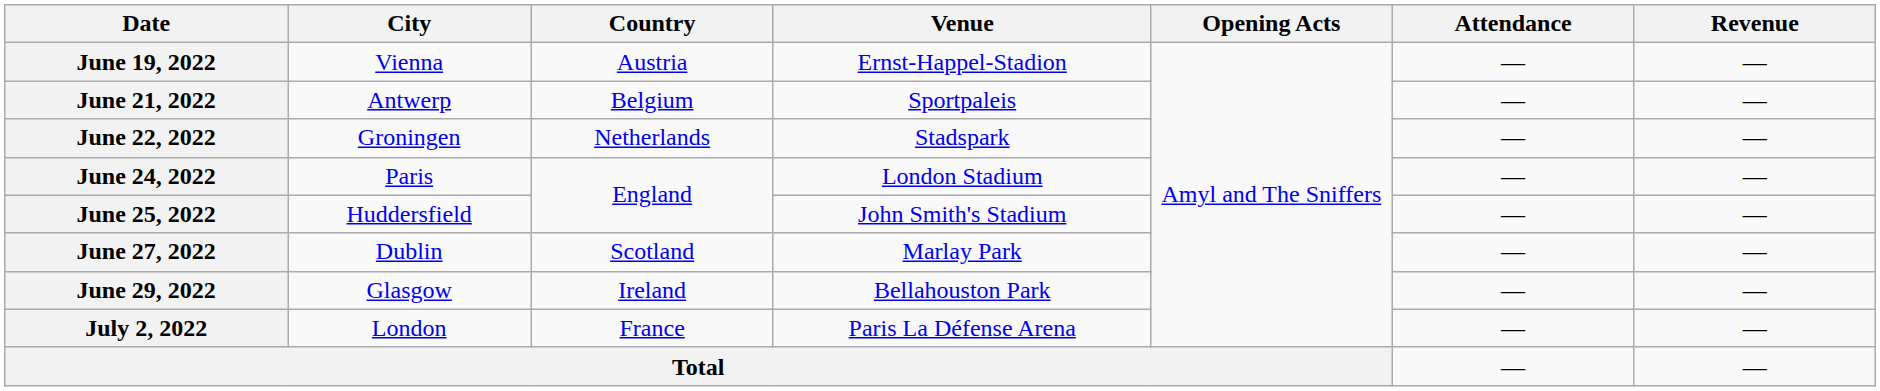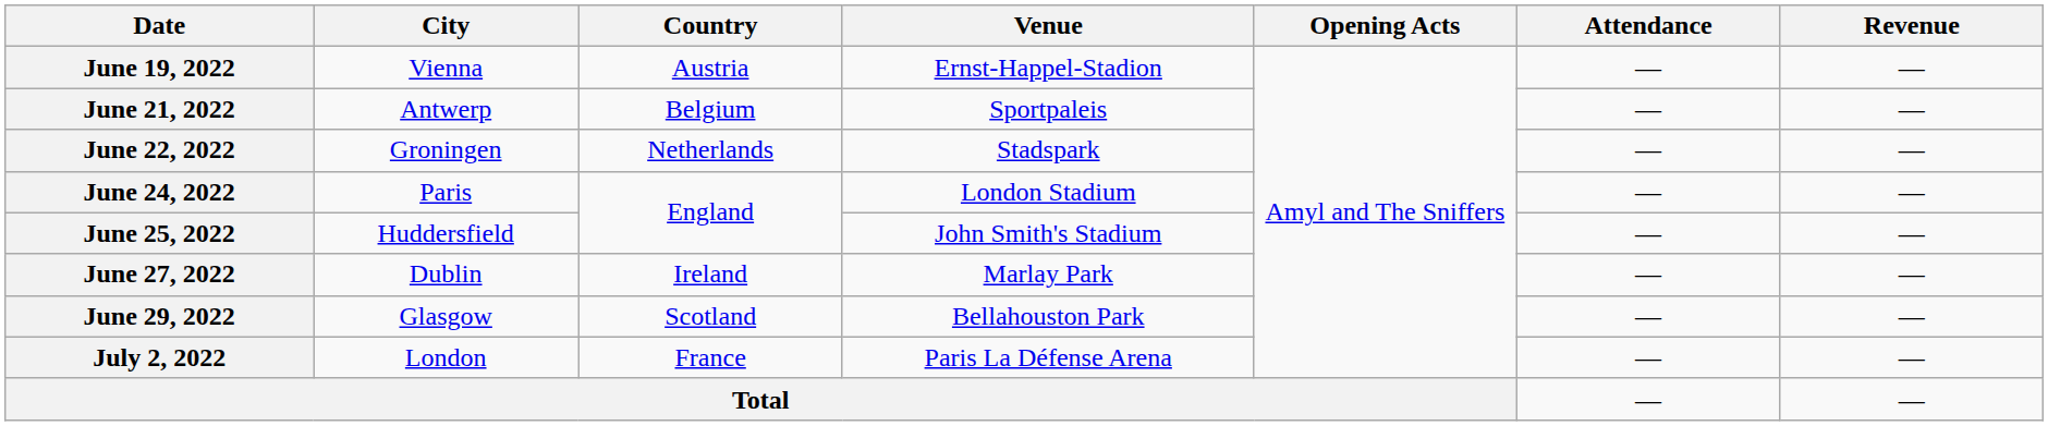 <table class="wikitable plainrowheaders" style="text-align:center;">
 <tr>
 <th scope="col" style="width:12em;">Date</th>
 <th scope="col" style="width:10em;">City</th>
 <th scope="col" style="width:10em;">Country</th>
 <th scope="col" style="width:16em;">Venue</th>
 <th scope="col" style="width:10em;">Opening Acts</th>
 <th scope="col" style="width:10em;">Attendance</th>
 <th scope="col" style="width:10em;">Revenue</th>
 </tr>
 <tr>
 <th scope="row">June 19, 2022</th>
 <td><a href='#'>Vienna</a></td>
 <td><a href='#'>Austria</a></td>
 <td><a href='#'>Ernst-Happel-Stadion</a></td>
 <td rowspan="8"><a href='#'>Amyl and The Sniffers</a></td>
 <td>—</td>
 <td>—</td>
 </tr>
 <tr>
 <th scope="row">June 21, 2022</th>
 <td><a href='#'>Antwerp</a></td>
 <td><a href='#'>Belgium</a></td>
 <td><a href='#'>Sportpaleis</a></td>
 <td>—</td>
 <td>—</td>
 </tr>
 <tr>
 <th scope="row">June 22, 2022</th>
 <td><a href='#'>Groningen</a></td>
 <td><a href='#'>Netherlands</a></td>
 <td><a href='#'>Stadspark</a></td>
 <td>—</td>
 <td>—</td>
 </tr>
 <tr>
 <th scope="row">June 24, 2022</th>
 <td><a href='#'>Paris</a></td>
 <td rowspan="2"><a href='#'>England</a></td>
 <td><a href='#'>London Stadium</a></td>
 <td>—</td>
 <td>—</td>
 </tr>
 <tr>
 <th scope="row">June 25, 2022</th>
 <td><a href='#'>Huddersfield</a></td>
 <td><a href='#'>John Smith's Stadium</a></td>
 <td>—</td>
 <td>—</td>
 </tr>
 <tr>
 <th scope="row">June 27, 2022</th>
 <td><a href='#'>Dublin</a></td>
-<td><a href='#'>Scotland</a></td>
+<td><a href='#'>Ireland</a></td>
 <td><a href='#'>Marlay Park</a></td>
 <td>—</td>
 <td>—</td>
 </tr>
 <tr>
 <th scope="row">June 29, 2022</th>
 <td><a href='#'>Glasgow</a></td>
-<td><a href='#'>Ireland</a></td>
+<td><a href='#'>Scotland</a></td>
 <td><a href='#'>Bellahouston Park</a></td>
 <td>—</td>
 <td>—</td>
 </tr>
 <tr>
 <th scope="row">July 2, 2022</th>
 <td><a href='#'>London</a></td>
 <td><a href='#'>France</a></td>
 <td><a href='#'>Paris La Défense Arena</a></td>
 <td>—</td>
 <td>—</td>
 </tr>
 <tr>
 <th colspan="5">Total</th>
 <td>—</td>
 <td>—</td>
 </tr>
 </table>
